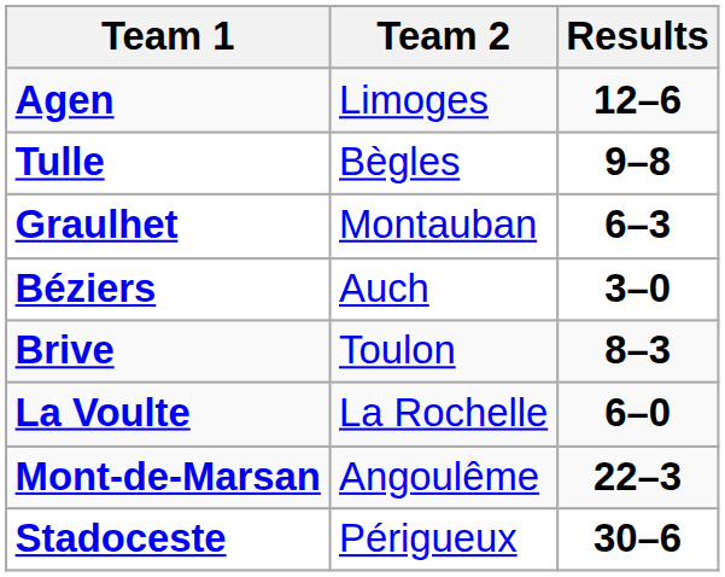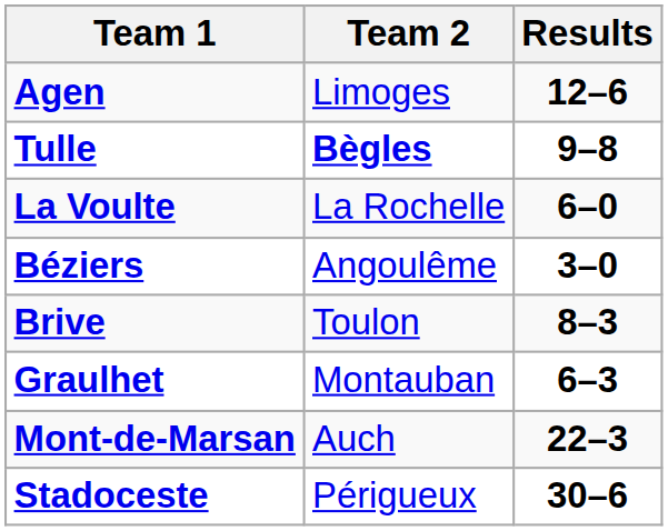 <table class="wikitable">
 <tr>
 <th>Team 1</th>
 <th>Team 2</th>
 <th>Results</th>
 </tr>
 <tr>
 <td><strong><a href='#'>Agen</a></strong></td>
 <td><a href='#'>Limoges</a></td>
 <td align="center"><strong>12–6</strong></td>
 </tr>
 <tr bgcolor="white">
 <td><strong><a href='#'>Tulle</a></strong></td>
-<td><a href='#'>Bègles</a></td>
+<td><strong><a href='#'>Bègles</a></strong></td>
 <td align="center"><strong>9–8</strong></td>
 </tr>
-<tr bgcolor="white">
-<td><strong><a href='#'>Graulhet</a></strong></td>
-<td><a href='#'>Montauban</a></td>
-<td align="center"><strong>6–3</strong></td>
+<tr>
+<td><strong><a href='#'>La Voulte</a></strong></td>
+<td><a href='#'>La Rochelle</a></td>
+<td align="center"><strong>6–0</strong></td>
 </tr>
 <tr bgcolor="white">
 <td><strong><a href='#'>Béziers</a></strong></td>
-<td><a href='#'>Auch</a></td>
+<td><a href='#'>Angoulême</a></td>
 <td align="center"><strong>3–0</strong></td>
 </tr>
 <tr>
 <td><strong><a href='#'>Brive</a></strong></td>
 <td><a href='#'>Toulon</a></td>
 <td align="center"><strong>8–3</strong></td>
 </tr>
-<tr>
-<td><strong><a href='#'>La Voulte</a></strong></td>
-<td><a href='#'>La Rochelle</a></td>
-<td align="center"><strong>6–0</strong></td>
+<tr bgcolor="white">
+<td><strong><a href='#'>Graulhet</a></strong></td>
+<td><a href='#'>Montauban</a></td>
+<td align="center"><strong>6–3</strong></td>
 </tr>
 <tr>
 <td><strong><a href='#'>Mont-de-Marsan</a></strong></td>
-<td><a href='#'>Angoulême</a></td>
+<td><a href='#'>Auch</a></td>
 <td align="center"><strong>22–3</strong></td>
 </tr>
 <tr bgcolor="white">
 <td><strong><a href='#'>Stadoceste</a></strong></td>
 <td><a href='#'>Périgueux</a></td>
 <td align="center"><strong>30–6</strong></td>
 </tr>
 </table>
